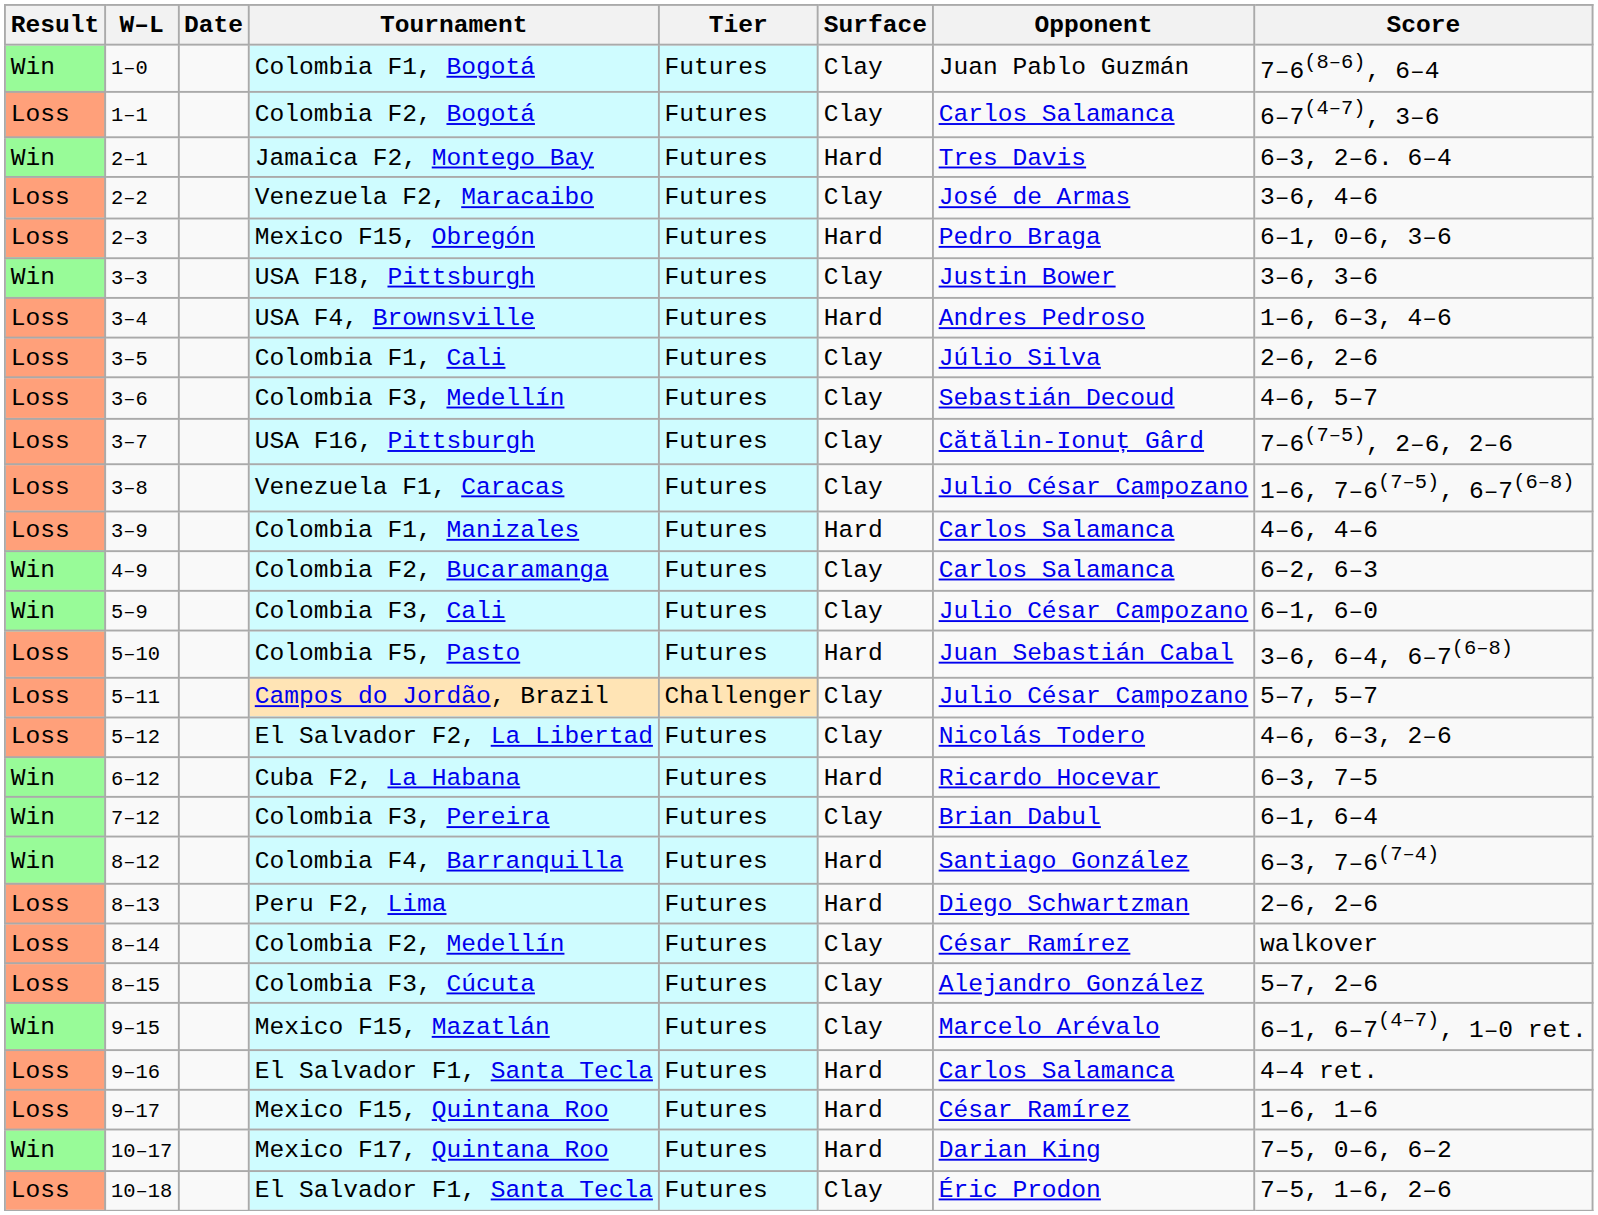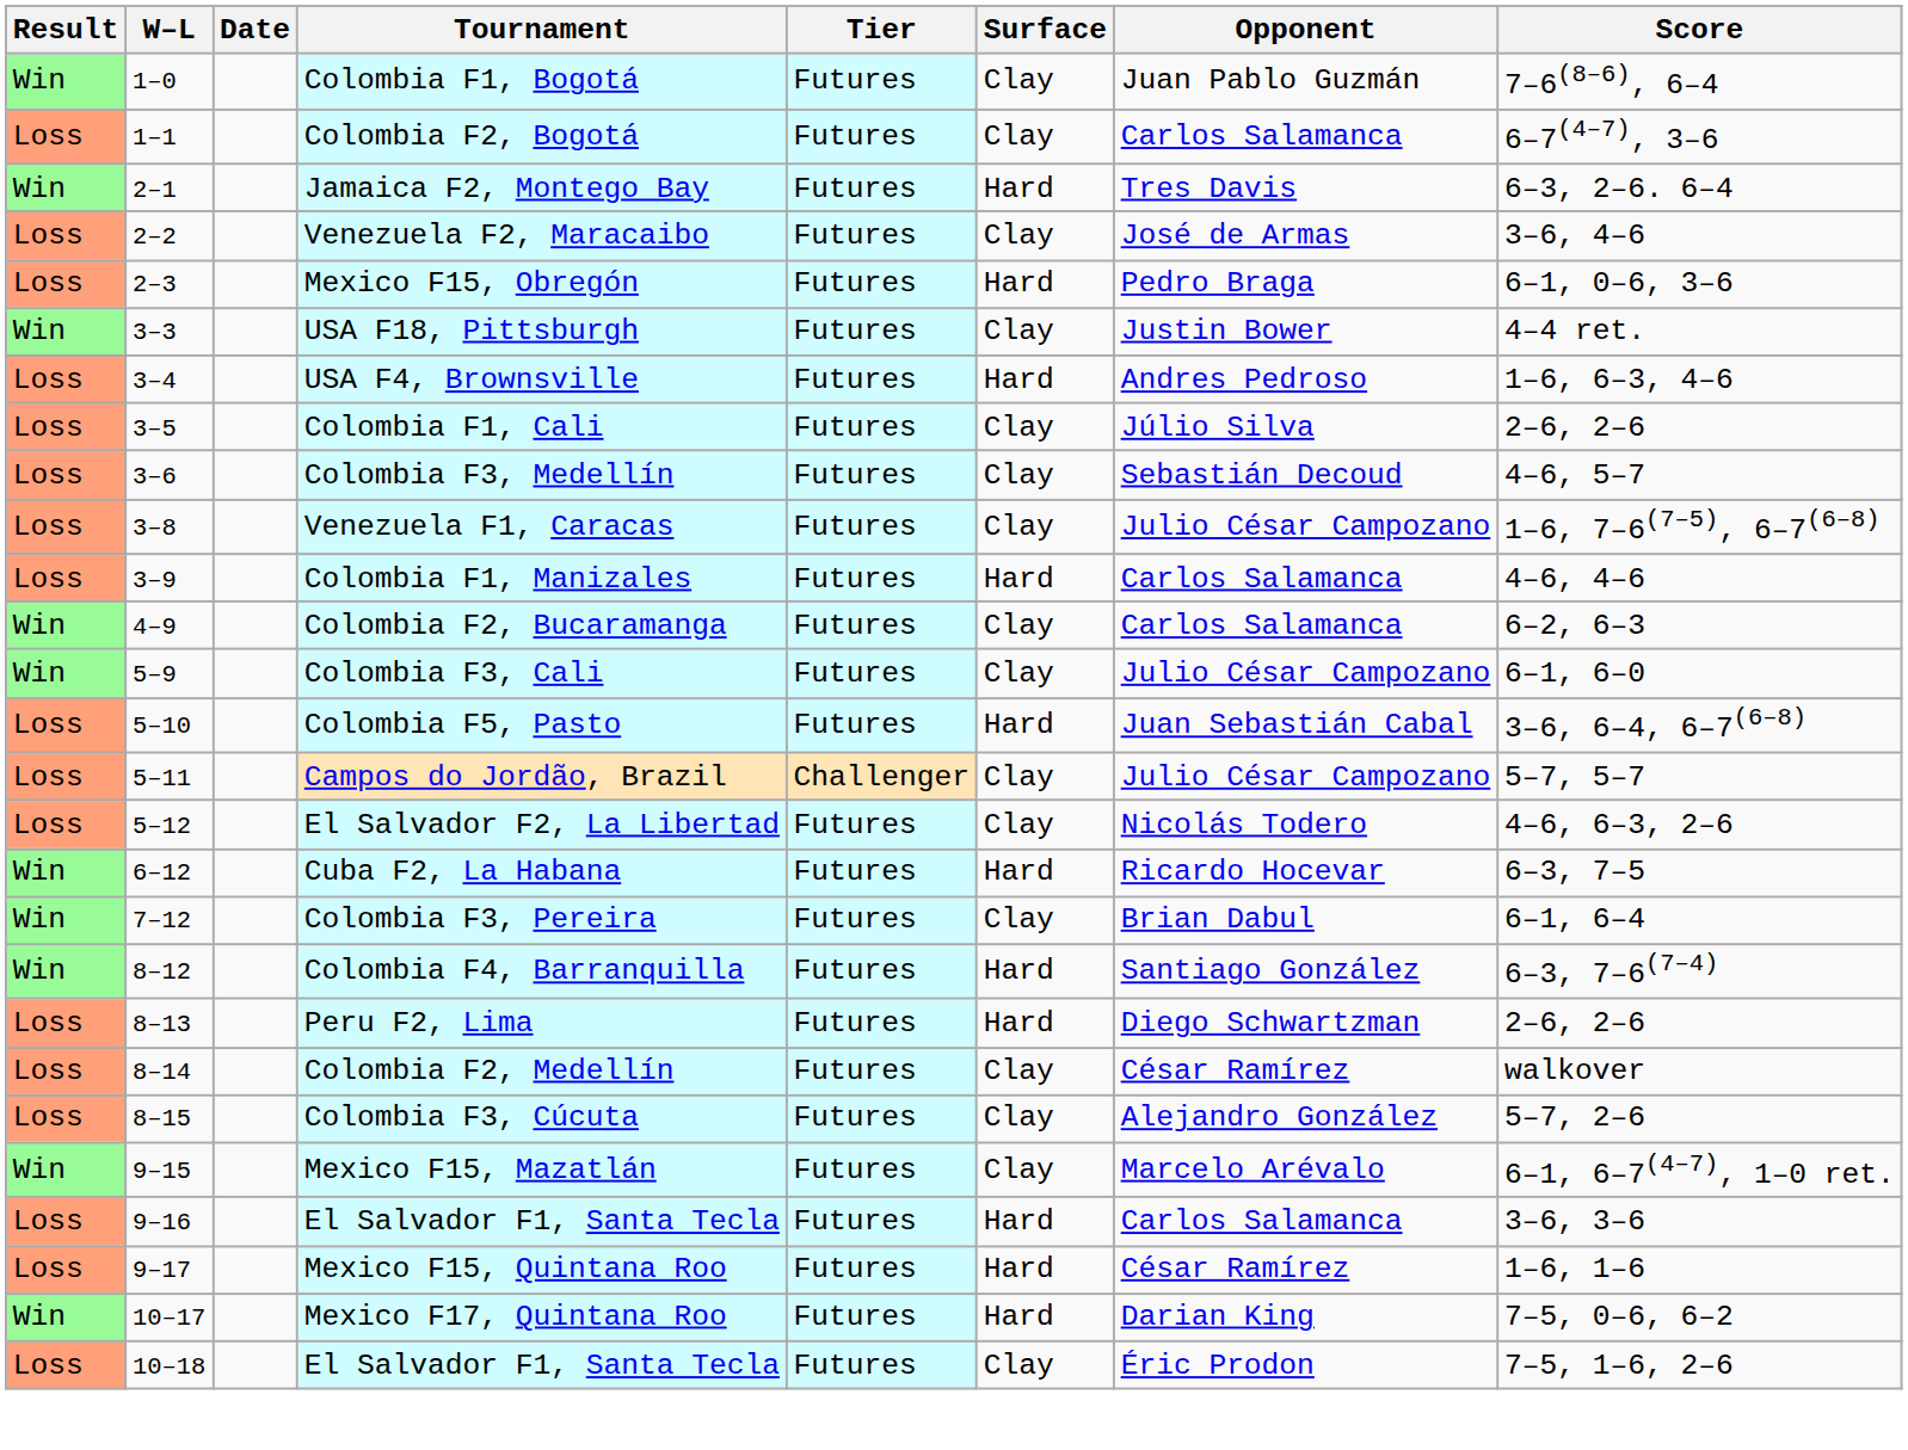 <table class="sortable wikitable">
 <tr>
 <th>Result</th>
 <th class="unsortable">W–L</th>
 <th>Date</th>
 <th>Tournament</th>
 <th>Tier</th>
 <th>Surface</th>
 <th>Opponent</th>
 <th class="unsortable">Score</th>
 </tr>
 <tr>
 <td style="background:#98fb98;">Win</td>
 <td><small>1–0</small></td>
 <td></td>
 <td style="background:#cffcff;">Colombia F1, <a href='#'>Bogotá</a></td>
 <td style="background:#cffcff;">Futures</td>
 <td>Clay</td>
 <td> Juan Pablo Guzmán</td>
 <td>7–6<sup>(8–6)</sup>, 6–4</td>
 </tr>
 <tr>
 <td style="background:#ffa07a;">Loss</td>
 <td><small>1–1</small></td>
 <td></td>
 <td style="background:#cffcff;">Colombia F2, <a href='#'>Bogotá</a></td>
 <td style="background:#cffcff;">Futures</td>
 <td>Clay</td>
 <td> <a href='#'>Carlos Salamanca</a></td>
 <td>6–7<sup>(4–7)</sup>, 3–6</td>
 </tr>
 <tr>
 <td style="background:#98fb98;">Win</td>
 <td><small>2–1</small></td>
 <td></td>
 <td style="background:#cffcff;">Jamaica F2, <a href='#'>Montego Bay</a></td>
 <td style="background:#cffcff;">Futures</td>
 <td>Hard</td>
 <td> <a href='#'>Tres Davis</a></td>
 <td>6–3, 2–6. 6–4</td>
 </tr>
 <tr>
 <td style="background:#ffa07a;">Loss</td>
 <td><small>2–2</small></td>
 <td></td>
 <td style="background:#cffcff;">Venezuela F2, <a href='#'>Maracaibo</a></td>
 <td style="background:#cffcff;">Futures</td>
 <td>Clay</td>
 <td> <a href='#'>José de Armas</a></td>
 <td>3–6, 4–6</td>
 </tr>
 <tr>
 <td style="background:#ffa07a;">Loss</td>
 <td><small>2–3</small></td>
 <td></td>
 <td style="background:#cffcff;">Mexico F15, <a href='#'>Obregón</a></td>
 <td style="background:#cffcff;">Futures</td>
 <td>Hard</td>
 <td> <a href='#'>Pedro Braga</a></td>
 <td>6–1, 0–6, 3–6</td>
 </tr>
 <tr>
 <td style="background:#98fb98;">Win</td>
 <td><small>3–3</small></td>
 <td></td>
 <td style="background:#cffcff;">USA F18, <a href='#'>Pittsburgh</a></td>
 <td style="background:#cffcff;">Futures</td>
 <td>Clay</td>
 <td> <a href='#'>Justin Bower</a></td>
-<td>3–6, 3–6</td>
+<td>4–4 ret.</td>
 </tr>
 <tr>
 <td style="background:#ffa07a;">Loss</td>
 <td><small>3–4</small></td>
 <td></td>
 <td style="background:#cffcff;">USA F4, <a href='#'>Brownsville</a></td>
 <td style="background:#cffcff;">Futures</td>
 <td>Hard</td>
 <td> <a href='#'>Andres Pedroso</a></td>
 <td>1–6, 6–3, 4–6</td>
 </tr>
 <tr>
 <td style="background:#ffa07a;">Loss</td>
 <td><small>3–5</small></td>
 <td></td>
 <td style="background:#cffcff;">Colombia F1, <a href='#'>Cali</a></td>
 <td style="background:#cffcff;">Futures</td>
 <td>Clay</td>
 <td> <a href='#'>Júlio Silva</a></td>
 <td>2–6, 2–6</td>
 </tr>
 <tr>
 <td style="background:#ffa07a;">Loss</td>
 <td><small>3–6</small></td>
 <td></td>
 <td style="background:#cffcff;">Colombia F3, <a href='#'>Medellín</a></td>
 <td style="background:#cffcff;">Futures</td>
 <td>Clay</td>
 <td> <a href='#'>Sebastián Decoud</a></td>
 <td>4–6, 5–7</td>
-</tr>
-<tr>
-<td style="background:#ffa07a;">Loss</td>
-<td><small>3–7</small></td>
-<td></td>
-<td style="background:#cffcff;">USA F16, <a href='#'>Pittsburgh</a></td>
-<td style="background:#cffcff;">Futures</td>
-<td>Clay</td>
-<td> <a href='#'>Cătălin-Ionuț Gârd</a></td>
-<td>7–6<sup>(7–5)</sup>, 2–6, 2–6</td>
 </tr>
 <tr>
 <td style="background:#ffa07a;">Loss</td>
 <td><small>3–8</small></td>
 <td></td>
 <td style="background:#cffcff;">Venezuela F1, <a href='#'>Caracas</a></td>
 <td style="background:#cffcff;">Futures</td>
 <td>Clay</td>
 <td> <a href='#'>Julio César Campozano</a></td>
 <td>1–6, 7–6<sup>(7–5)</sup>, 6–7<sup>(6–8)</sup></td>
 </tr>
 <tr>
 <td style="background:#ffa07a;">Loss</td>
 <td><small>3–9</small></td>
 <td></td>
 <td style="background:#cffcff;">Colombia F1, <a href='#'>Manizales</a></td>
 <td style="background:#cffcff;">Futures</td>
 <td>Hard</td>
 <td> <a href='#'>Carlos Salamanca</a></td>
 <td>4–6, 4–6</td>
 </tr>
 <tr>
 <td style="background:#98fb98;">Win</td>
 <td><small>4–9</small></td>
 <td></td>
 <td style="background:#cffcff;">Colombia F2, <a href='#'>Bucaramanga</a></td>
 <td style="background:#cffcff;">Futures</td>
 <td>Clay</td>
 <td> <a href='#'>Carlos Salamanca</a></td>
 <td>6–2, 6–3</td>
 </tr>
 <tr>
 <td style="background:#98fb98;">Win</td>
 <td><small>5–9</small></td>
 <td></td>
 <td style="background:#cffcff;">Colombia F3, <a href='#'>Cali</a></td>
 <td style="background:#cffcff;">Futures</td>
 <td>Clay</td>
 <td> <a href='#'>Julio César Campozano</a></td>
 <td>6–1, 6–0</td>
 </tr>
 <tr>
 <td style="background:#ffa07a;">Loss</td>
 <td><small>5–10</small></td>
 <td></td>
 <td style="background:#cffcff;">Colombia F5, <a href='#'>Pasto</a></td>
 <td style="background:#cffcff;">Futures</td>
 <td>Hard</td>
 <td> <a href='#'>Juan Sebastián Cabal</a></td>
 <td>3–6, 6–4, 6–7<sup>(6–8)</sup></td>
 </tr>
 <tr>
 <td style="background:#ffa07a;">Loss</td>
 <td><small>5–11</small></td>
 <td></td>
 <td style="background:moccasin;"><a href='#'>Campos do Jordão</a>, Brazil</td>
 <td style="background:moccasin;">Challenger</td>
 <td>Clay</td>
 <td> <a href='#'>Julio César Campozano</a></td>
 <td>5–7, 5–7</td>
 </tr>
 <tr>
 <td style="background:#ffa07a;">Loss</td>
 <td><small>5–12</small></td>
 <td></td>
 <td style="background:#cffcff;">El Salvador F2, <a href='#'>La Libertad</a></td>
 <td style="background:#cffcff;">Futures</td>
 <td>Clay</td>
 <td> <a href='#'>Nicolás Todero</a></td>
 <td>4–6, 6–3, 2–6</td>
 </tr>
 <tr>
 <td style="background:#98fb98;">Win</td>
 <td><small>6–12</small></td>
 <td></td>
 <td style="background:#cffcff;">Cuba F2, <a href='#'>La Habana</a></td>
 <td style="background:#cffcff;">Futures</td>
 <td>Hard</td>
 <td> <a href='#'>Ricardo Hocevar</a></td>
 <td>6–3, 7–5</td>
 </tr>
 <tr>
 <td style="background:#98fb98;">Win</td>
 <td><small>7–12</small></td>
 <td></td>
 <td style="background:#cffcff;">Colombia F3, <a href='#'>Pereira</a></td>
 <td style="background:#cffcff;">Futures</td>
 <td>Clay</td>
 <td> <a href='#'>Brian Dabul</a></td>
 <td>6–1, 6–4</td>
 </tr>
 <tr>
 <td style="background:#98fb98;">Win</td>
 <td><small>8–12</small></td>
 <td></td>
 <td style="background:#cffcff;">Colombia F4, <a href='#'>Barranquilla</a></td>
 <td style="background:#cffcff;">Futures</td>
 <td>Hard</td>
 <td> <a href='#'>Santiago González</a></td>
 <td>6–3, 7–6<sup>(7–4)</sup></td>
 </tr>
 <tr>
 <td style="background:#ffa07a;">Loss</td>
 <td><small>8–13</small></td>
 <td></td>
 <td style="background:#cffcff;">Peru F2, <a href='#'>Lima</a></td>
 <td style="background:#cffcff;">Futures</td>
 <td>Hard</td>
 <td> <a href='#'>Diego Schwartzman</a></td>
 <td>2–6, 2–6</td>
 </tr>
 <tr>
 <td style="background:#ffa07a;">Loss</td>
 <td><small>8–14</small></td>
 <td></td>
 <td style="background:#cffcff;">Colombia F2, <a href='#'>Medellín</a></td>
 <td style="background:#cffcff;">Futures</td>
 <td>Clay</td>
 <td> <a href='#'>César Ramírez</a></td>
 <td>walkover</td>
 </tr>
 <tr>
 <td style="background:#ffa07a;">Loss</td>
 <td><small>8–15</small></td>
 <td></td>
 <td style="background:#cffcff;">Colombia F3, <a href='#'>Cúcuta</a></td>
 <td style="background:#cffcff;">Futures</td>
 <td>Clay</td>
 <td> <a href='#'>Alejandro González</a></td>
 <td>5–7, 2–6</td>
 </tr>
 <tr>
 <td style="background:#98fb98;">Win</td>
 <td><small>9–15</small></td>
 <td></td>
 <td style="background:#cffcff;">Mexico F15, <a href='#'>Mazatlán</a></td>
 <td style="background:#cffcff;">Futures</td>
 <td>Clay</td>
 <td> <a href='#'>Marcelo Arévalo</a></td>
 <td>6–1, 6–7<sup>(4–7)</sup>, 1–0 ret.</td>
 </tr>
 <tr>
 <td style="background:#ffa07a;">Loss</td>
 <td><small>9–16</small></td>
 <td></td>
 <td style="background:#cffcff;">El Salvador F1, <a href='#'>Santa Tecla</a></td>
 <td style="background:#cffcff;">Futures</td>
 <td>Hard</td>
 <td> <a href='#'>Carlos Salamanca</a></td>
-<td>4–4 ret.</td>
+<td>3–6, 3–6</td>
 </tr>
 <tr>
 <td style="background:#ffa07a;">Loss</td>
 <td><small>9–17</small></td>
 <td></td>
 <td style="background:#cffcff;">Mexico F15, <a href='#'>Quintana Roo</a></td>
 <td style="background:#cffcff;">Futures</td>
 <td>Hard</td>
 <td> <a href='#'>César Ramírez</a></td>
 <td>1–6, 1–6</td>
 </tr>
 <tr>
 <td style="background:#98fb98;">Win</td>
 <td><small>10–17</small></td>
 <td></td>
 <td style="background:#cffcff;">Mexico F17, <a href='#'>Quintana Roo</a></td>
 <td style="background:#cffcff;">Futures</td>
 <td>Hard</td>
 <td> <a href='#'>Darian King</a></td>
 <td>7–5, 0–6, 6–2</td>
 </tr>
 <tr>
 <td style="background:#ffa07a;">Loss</td>
 <td><small>10–18</small></td>
 <td></td>
 <td style="background:#cffcff;">El Salvador F1, <a href='#'>Santa Tecla</a></td>
 <td style="background:#cffcff;">Futures</td>
 <td>Clay</td>
 <td> <a href='#'>Éric Prodon</a></td>
 <td>7–5, 1–6, 2–6</td>
 </tr>
 </table>
